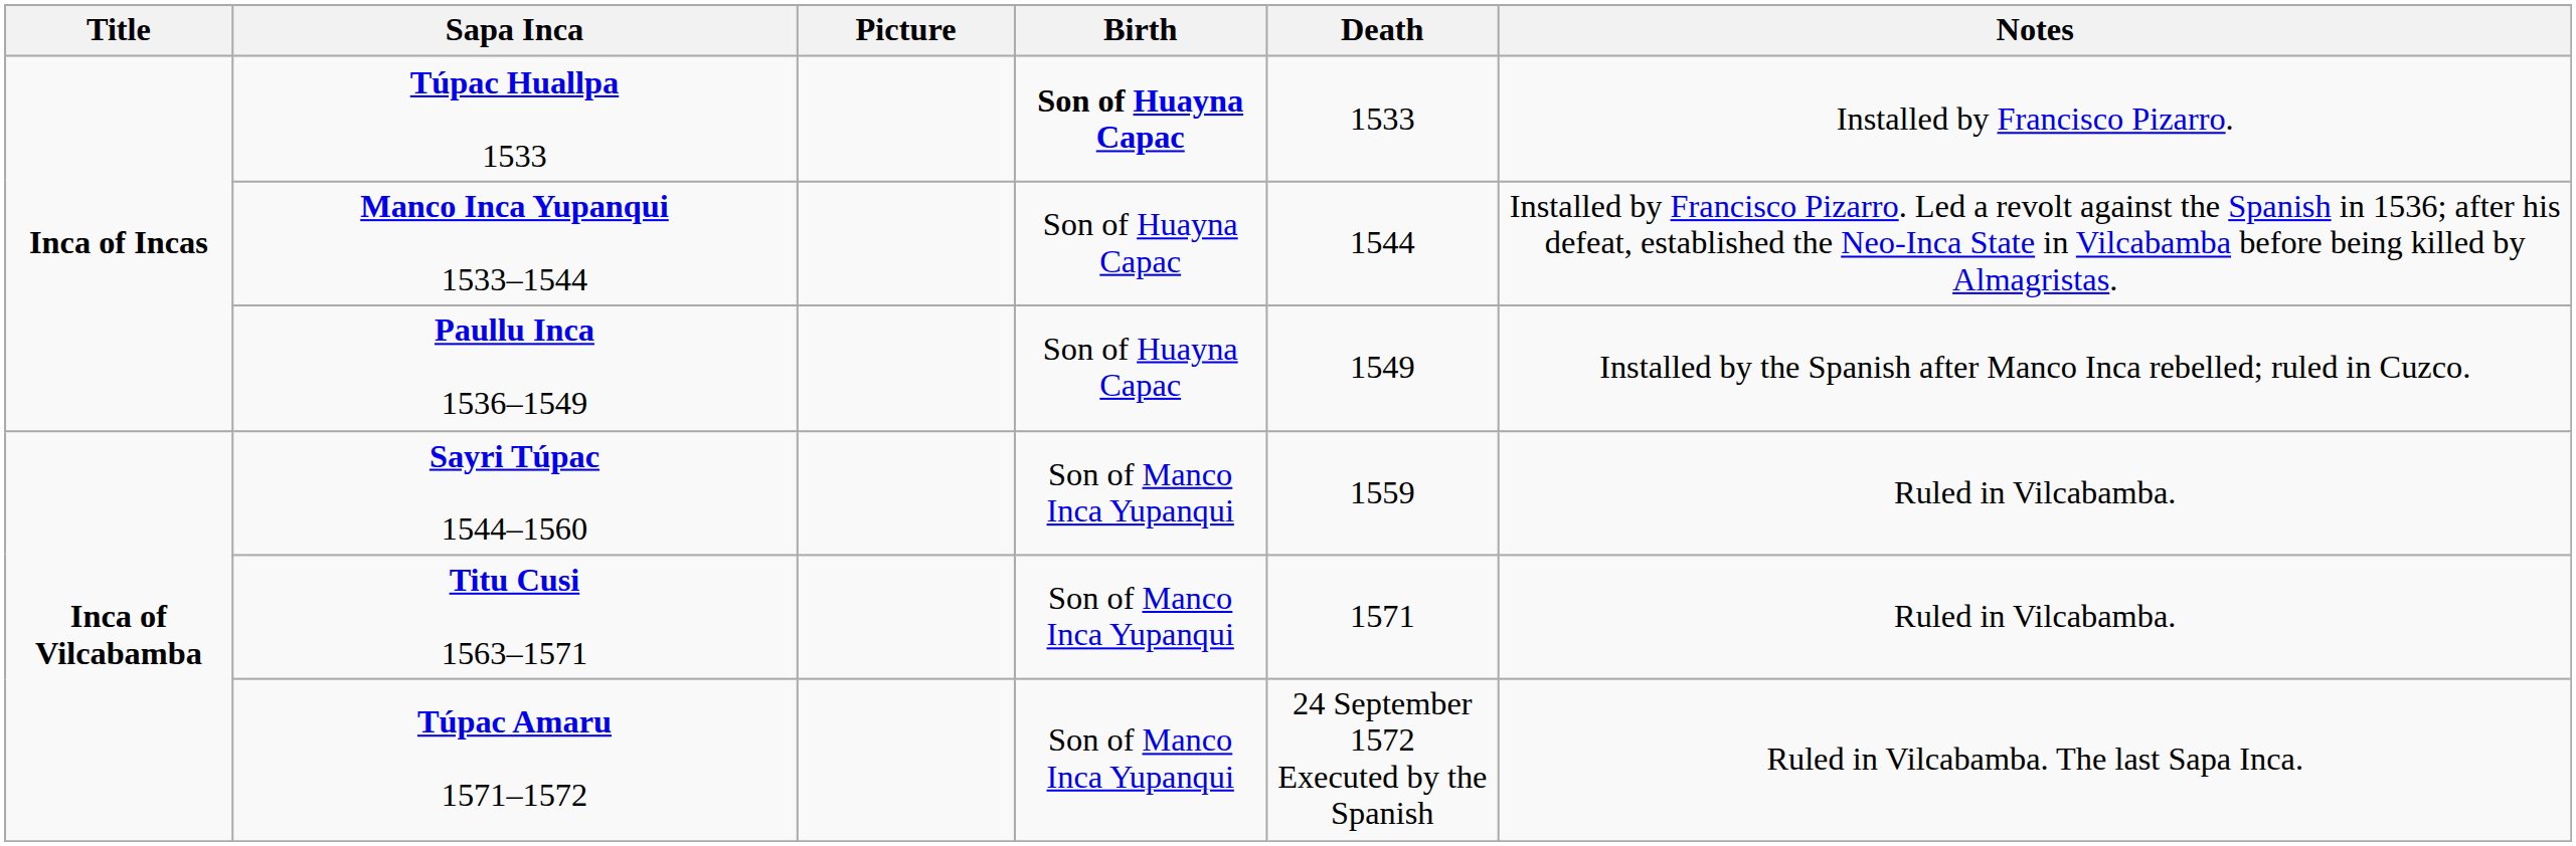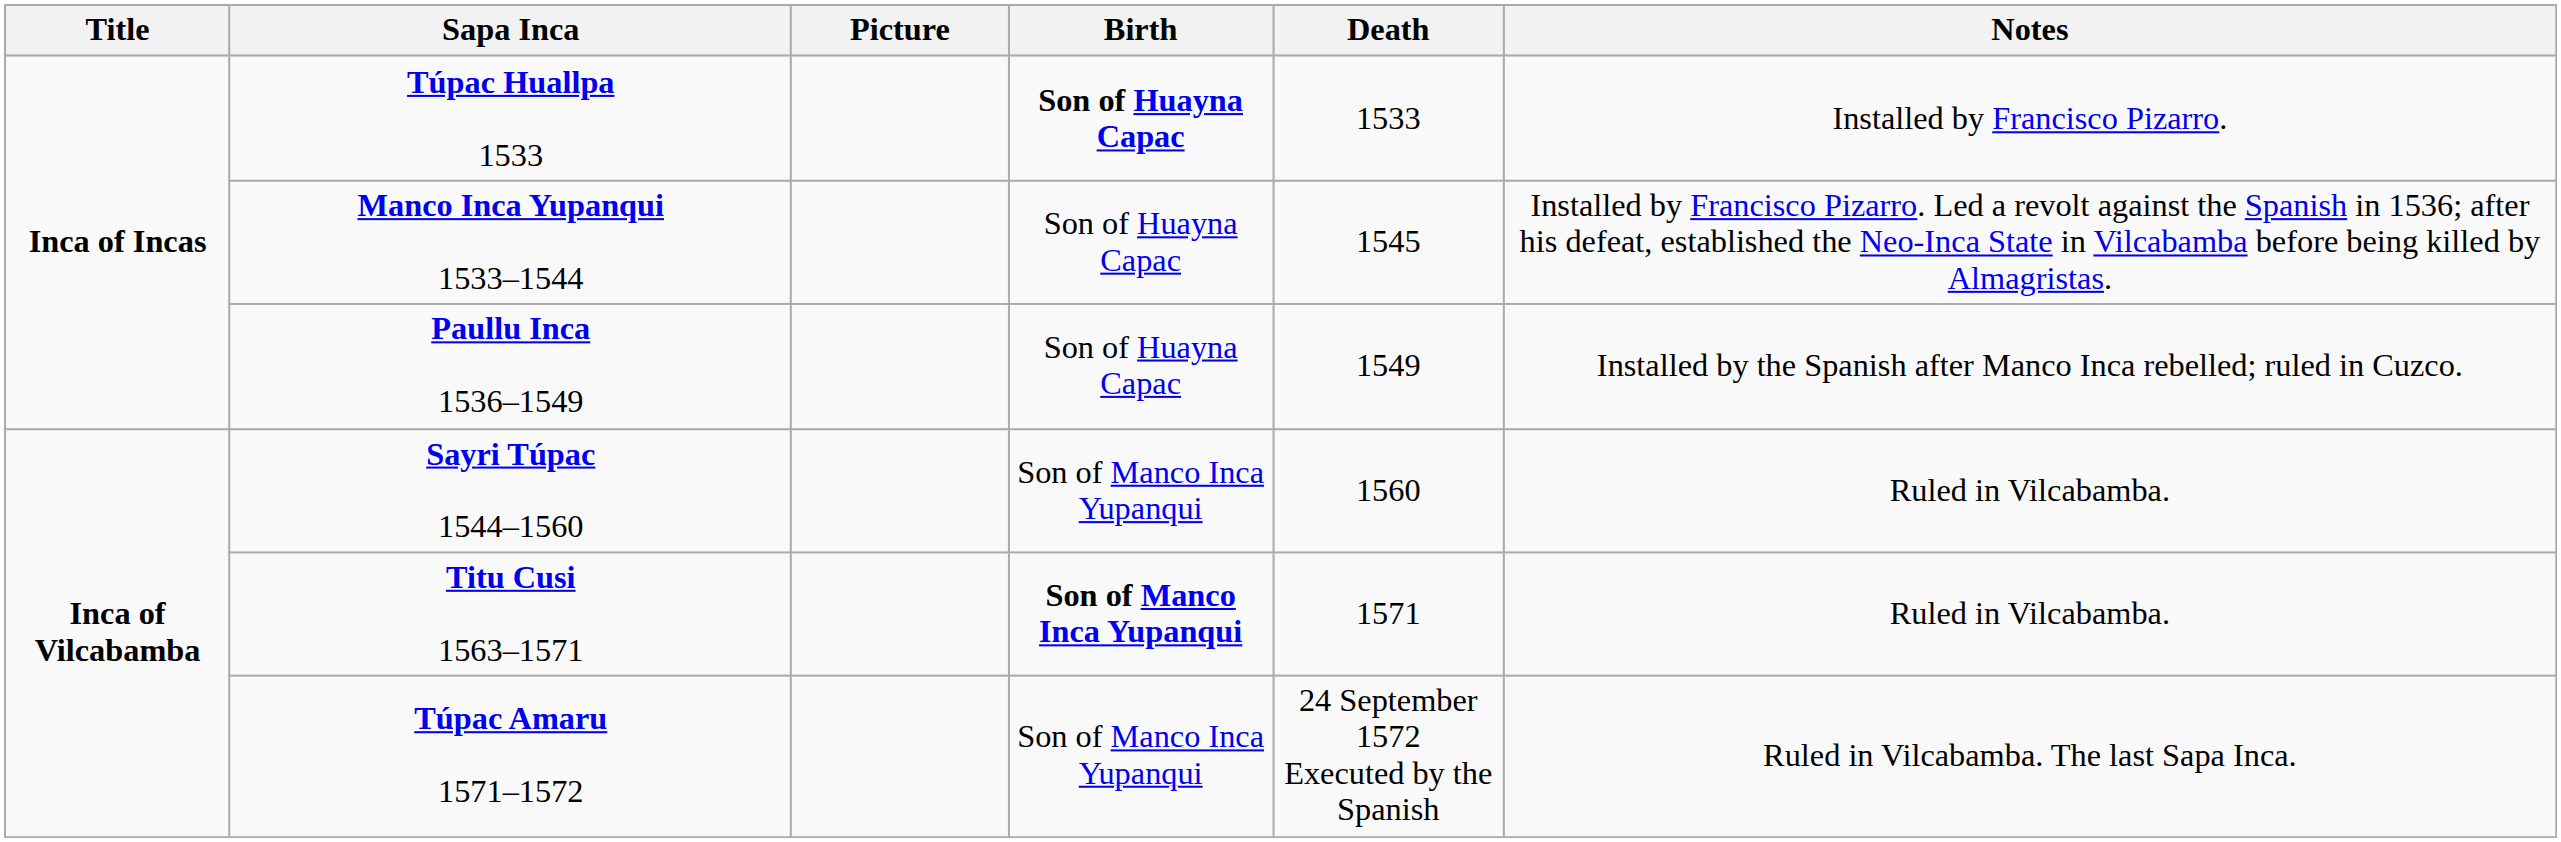 <table style="text-align:center; width:100%" class="wikitable">
 <tr>
 <th>Title</th>
 <th width=22%>Sapa Inca</th>
 <th width=100px>Picture</th>
 <th>Birth</th>
 <th>Death</th>
 <th>Notes</th>
 </tr>
 <tr>
 <td rowspan="3"><strong>Inca of Incas</strong></td>
 <td><strong><a href='#'>Túpac Huallpa</a></strong><br><br>1533</td>
 <td></td>
 <td><strong>Son of <a href='#'>Huayna Capac</a></strong></td>
 <td>1533</td>
 <td>Installed by <a href='#'>Francisco Pizarro</a>.</td>
 </tr>
 <tr>
 <td><strong><a href='#'>Manco Inca Yupanqui</a></strong><br><br>1533–1544</td>
 <td></td>
 <td>Son of <a href='#'>Huayna Capac</a></td>
-<td>1544</td>
+<td>1545</td>
 <td>Installed by <a href='#'>Francisco Pizarro</a>. Led a revolt against the <a href='#'>Spanish</a> in 1536; after his defeat, established the <a href='#'>Neo-Inca State</a> in <a href='#'>Vilcabamba</a> before being killed by <a href='#'>Almagristas</a>.</td>
 </tr>
 <tr>
 <td><strong><a href='#'>Paullu Inca</a></strong><br><br>1536–1549</td>
 <td></td>
 <td>Son of <a href='#'>Huayna Capac</a></td>
 <td>1549</td>
 <td>Installed by the Spanish after Manco Inca rebelled; ruled in Cuzco.</td>
 </tr>
 <tr>
 <td rowspan="3"><strong>Inca of Vilcabamba</strong></td>
 <td><strong><a href='#'>Sayri Túpac</a></strong><br><br>1544–1560</td>
 <td></td>
 <td>Son of <a href='#'>Manco Inca Yupanqui</a></td>
-<td>1559</td>
+<td>1560</td>
 <td>Ruled in Vilcabamba.</td>
 </tr>
 <tr>
 <td><strong><a href='#'>Titu Cusi</a></strong><br><br>1563–1571</td>
 <td></td>
-<td>Son of <a href='#'>Manco Inca Yupanqui</a></td>
+<td><strong>Son of <a href='#'>Manco Inca Yupanqui</a></strong></td>
 <td>1571</td>
 <td>Ruled in Vilcabamba.</td>
 </tr>
 <tr>
 <td><strong><a href='#'>Túpac Amaru</a></strong><br><br>1571–1572</td>
 <td></td>
 <td>Son of <a href='#'>Manco Inca Yupanqui</a></td>
 <td>24 September 1572<br>Executed by the Spanish</td>
 <td>Ruled in Vilcabamba. The last Sapa Inca.</td>
 </tr>
 </table>
